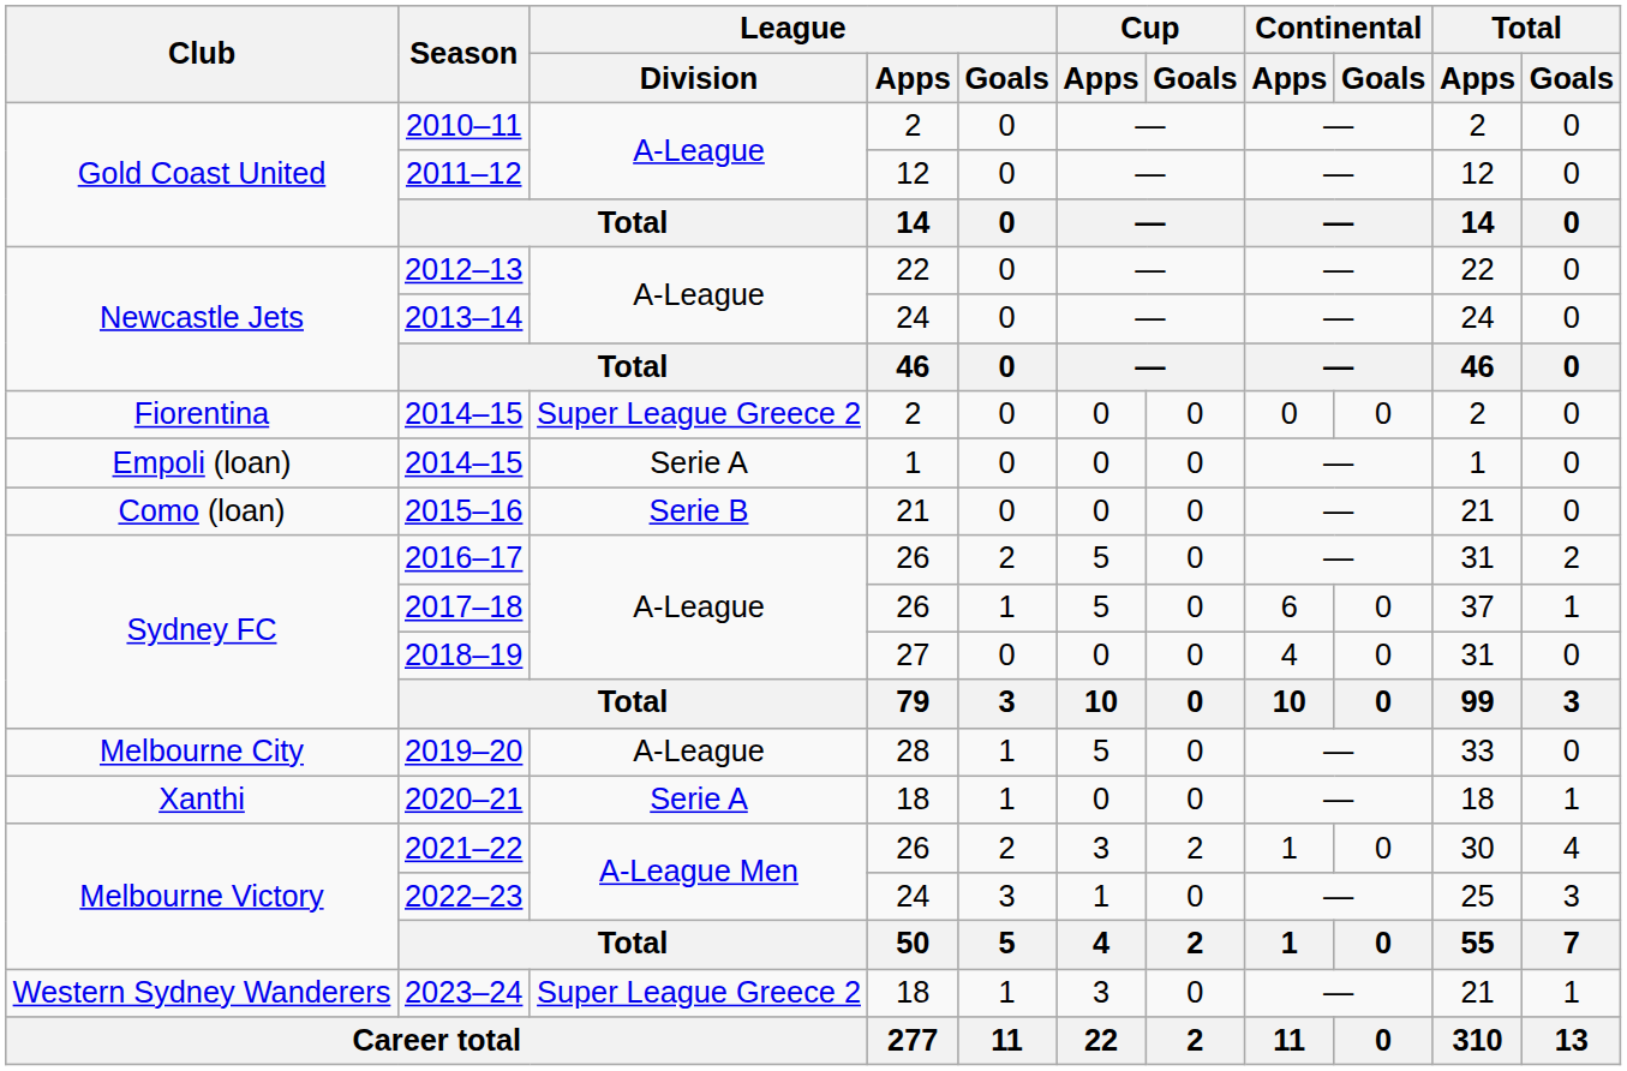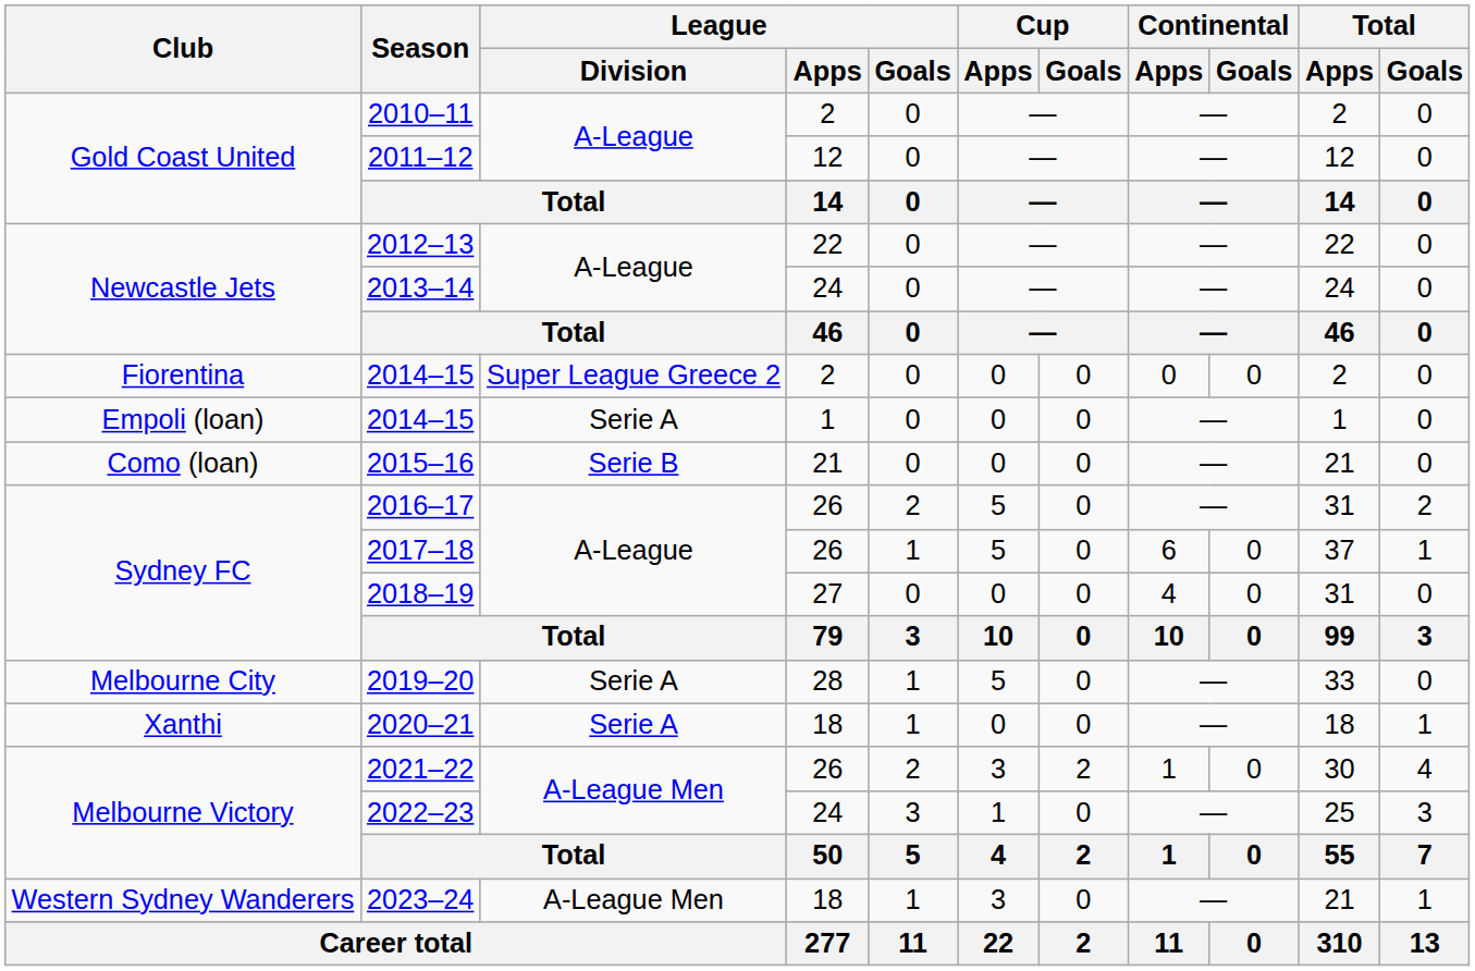 <table class="wikitable" style="text-align: center;">
 <tr>
 <th rowspan="2">Club</th>
 <th rowspan="2">Season</th>
 <th colspan="3">League</th>
 <th colspan="2">Cup</th>
 <th colspan="2">Continental</th>
 <th colspan="2">Total</th>
 </tr>
 <tr>
 <th>Division</th>
 <th>Apps</th>
 <th>Goals</th>
 <th>Apps</th>
 <th>Goals</th>
 <th>Apps</th>
 <th>Goals</th>
 <th>Apps</th>
 <th>Goals</th>
 </tr>
 <tr>
 <td rowspan="3" valign="center"><a href='#'>Gold Coast United</a></td>
 <td><a href='#'>2010–11</a></td>
 <td rowspan=2><a href='#'>A-League</a></td>
 <td>2</td>
 <td>0</td>
 <td colspan="2">—</td>
 <td colspan="2">—</td>
 <td>2</td>
 <td>0</td>
 </tr>
 <tr>
 <td><a href='#'>2011–12</a></td>
 <td>12</td>
 <td>0</td>
 <td colspan="2">—</td>
 <td colspan="2">—</td>
 <td>12</td>
 <td>0</td>
 </tr>
 <tr>
 <th colspan=2>Total</th>
 <th>14</th>
 <th>0</th>
 <th colspan="2">—</th>
 <th colspan="2">—</th>
 <th>14</th>
 <th>0</th>
 </tr>
 <tr>
 <td rowspan="3" valign="center"><a href='#'>Newcastle Jets</a></td>
 <td><a href='#'>2012–13</a></td>
 <td rowspan=2>A-League</td>
 <td>22</td>
 <td>0</td>
 <td colspan="2">—</td>
 <td colspan="2">—</td>
 <td>22</td>
 <td>0</td>
 </tr>
 <tr>
 <td><a href='#'>2013–14</a></td>
 <td>24</td>
 <td>0</td>
 <td colspan="2">—</td>
 <td colspan="2">—</td>
 <td>24</td>
 <td>0</td>
 </tr>
 <tr>
 <th colspan=2>Total</th>
 <th>46</th>
 <th>0</th>
 <th colspan="2">—</th>
 <th colspan="2">—</th>
 <th>46</th>
 <th>0</th>
 </tr>
 <tr>
 <td><a href='#'>Fiorentina</a></td>
 <td><a href='#'>2014–15</a></td>
 <td><a href='#'>Super League Greece 2</a></td>
 <td>2</td>
 <td>0</td>
 <td>0</td>
 <td>0</td>
 <td>0</td>
 <td>0</td>
 <td>2</td>
 <td>0</td>
 </tr>
 <tr>
 <td><a href='#'>Empoli</a> (loan)</td>
 <td><a href='#'>2014–15</a></td>
 <td>Serie A</td>
 <td>1</td>
 <td>0</td>
 <td>0</td>
 <td>0</td>
 <td colspan="2">—</td>
 <td>1</td>
 <td>0</td>
 </tr>
 <tr>
 <td><a href='#'>Como</a> (loan)</td>
 <td><a href='#'>2015–16</a></td>
 <td><a href='#'>Serie B</a></td>
 <td>21</td>
 <td>0</td>
 <td>0</td>
 <td>0</td>
 <td colspan="2">—</td>
 <td>21</td>
 <td>0</td>
 </tr>
 <tr>
 <td rowspan=4><a href='#'>Sydney FC</a></td>
 <td><a href='#'>2016–17</a></td>
 <td rowspan=3>A-League</td>
 <td>26</td>
 <td>2</td>
 <td>5</td>
 <td>0</td>
 <td colspan="2">—</td>
 <td>31</td>
 <td>2</td>
 </tr>
 <tr>
 <td><a href='#'>2017–18</a></td>
 <td>26</td>
 <td>1</td>
 <td>5</td>
 <td>0</td>
 <td>6</td>
 <td>0</td>
 <td>37</td>
 <td>1</td>
 </tr>
 <tr>
 <td><a href='#'>2018–19</a></td>
 <td>27</td>
 <td>0</td>
 <td>0</td>
 <td>0</td>
 <td>4</td>
 <td>0</td>
 <td>31</td>
 <td>0</td>
 </tr>
 <tr>
 <th colspan=2>Total</th>
 <th>79</th>
 <th>3</th>
 <th>10</th>
 <th>0</th>
 <th>10</th>
 <th>0</th>
 <th>99</th>
 <th>3</th>
 </tr>
 <tr>
 <td><a href='#'>Melbourne City</a></td>
 <td><a href='#'>2019–20</a></td>
-<td>A-League</td>
+<td>Serie A</td>
 <td>28</td>
 <td>1</td>
 <td>5</td>
 <td>0</td>
 <td colspan="2">—</td>
 <td>33</td>
 <td>0</td>
 </tr>
 <tr>
 <td><a href='#'>Xanthi</a></td>
 <td><a href='#'>2020–21</a></td>
 <td><a href='#'>Serie A</a></td>
 <td>18</td>
 <td>1</td>
 <td>0</td>
 <td>0</td>
 <td colspan="2">—</td>
 <td>18</td>
 <td>1</td>
 </tr>
 <tr>
 <td rowspan=3><a href='#'>Melbourne Victory</a></td>
 <td><a href='#'>2021–22</a></td>
 <td rowspan=2><a href='#'>A-League Men</a></td>
 <td>26</td>
 <td>2</td>
 <td>3</td>
 <td>2</td>
 <td>1</td>
 <td>0</td>
 <td>30</td>
 <td>4</td>
 </tr>
 <tr>
 <td><a href='#'>2022–23</a></td>
 <td>24</td>
 <td>3</td>
 <td>1</td>
 <td>0</td>
 <td colspan="2">—</td>
 <td>25</td>
 <td>3</td>
 </tr>
 <tr>
 <th colspan=2>Total</th>
 <th>50</th>
 <th>5</th>
 <th>4</th>
 <th>2</th>
 <th>1</th>
 <th>0</th>
 <th>55</th>
 <th>7</th>
 </tr>
 <tr>
 <td><a href='#'>Western Sydney Wanderers</a></td>
 <td><a href='#'>2023–24</a></td>
-<td><a href='#'>Super League Greece 2</a></td>
+<td>A-League Men</td>
 <td>18</td>
 <td>1</td>
 <td>3</td>
 <td>0</td>
 <td colspan="2">—</td>
 <td>21</td>
 <td>1</td>
 </tr>
 <tr>
 <th colspan="3">Career total</th>
 <th>277</th>
 <th>11</th>
 <th>22</th>
 <th>2</th>
 <th>11</th>
 <th>0</th>
 <th>310</th>
 <th>13</th>
 </tr>
 </table>
